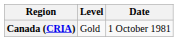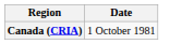 <table class="wikitable plainrowheaders">
 <tr>
 <th scope="col">Region</th>
-<th scope="col">Level</th>
 <th scope="col">Date</th>
 </tr>
 <tr>
 <th scope="row">Canada (<a href='#'>CRIA</a>)</th>
-<td>Gold</td>
 <td>1 October 1981</td>
 </tr>
 </table>
